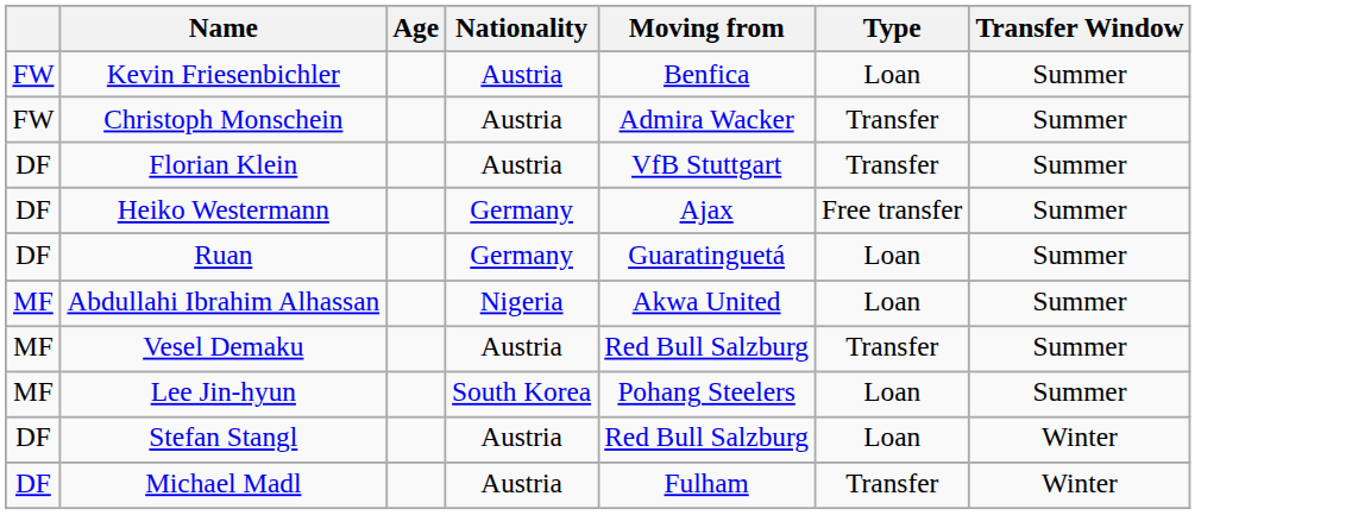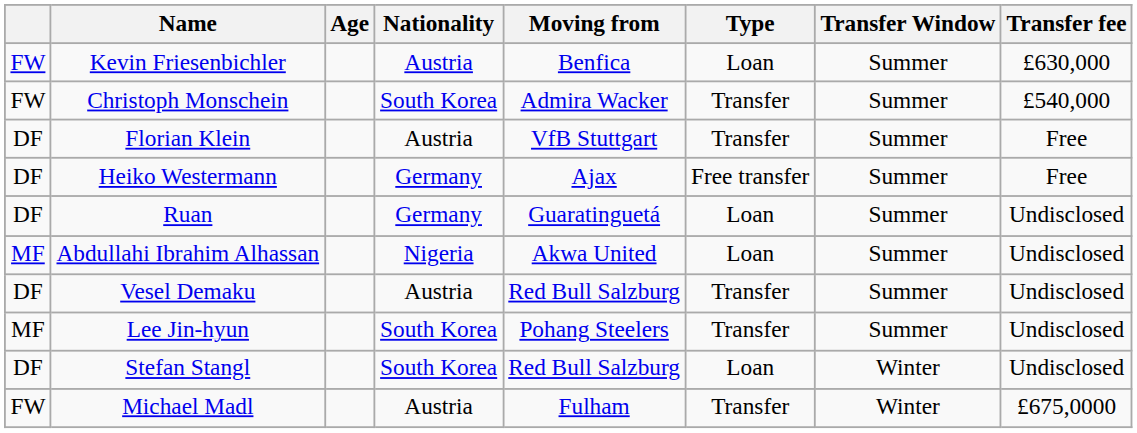 <table class="wikitable" Style="text-align: center;font-size:80%">
 <tr>
 <th></th>
 <th>Name</th>
 <th>Age</th>
 <th>Nationality</th>
 <th>Moving from</th>
 <th>Type</th>
 <th>Transfer Window</th>
+<th>Transfer fee</th>
 </tr>
 <tr>
 <td><a href='#'>FW</a></td>
 <td><a href='#'>Kevin Friesenbichler</a></td>
 <td></td>
 <td> <a href='#'>Austria</a></td>
 <td> <a href='#'>Benfica</a></td>
 <td>Loan</td>
 <td>Summer</td>
+<td>£630,000</td>
 </tr>
 <tr>
 <td>FW</td>
 <td><a href='#'>Christoph Monschein</a></td>
 <td></td>
-<td> Austria</td>
+<td> <a href='#'>South Korea</a></td>
 <td><a href='#'>Admira Wacker</a></td>
 <td>Transfer</td>
 <td>Summer</td>
+<td>£540,000</td>
 </tr>
 <tr>
 <td>DF</td>
 <td><a href='#'>Florian Klein</a></td>
 <td></td>
 <td> Austria</td>
 <td> <a href='#'>VfB Stuttgart</a></td>
 <td>Transfer</td>
 <td>Summer</td>
+<td>Free</td>
 </tr>
 <tr>
 <td>DF</td>
 <td><a href='#'>Heiko Westermann</a></td>
 <td></td>
 <td> <a href='#'>Germany</a></td>
 <td> <a href='#'>Ajax</a></td>
 <td>Free transfer</td>
 <td>Summer</td>
+<td>Free</td>
 </tr>
 <tr>
 <td>DF</td>
 <td><a href='#'>Ruan</a></td>
 <td></td>
 <td> <a href='#'>Germany</a></td>
 <td> <a href='#'>Guaratinguetá</a></td>
 <td>Loan</td>
 <td>Summer</td>
+<td>Undisclosed</td>
 </tr>
 <tr>
 <td><a href='#'>MF</a></td>
 <td><a href='#'>Abdullahi Ibrahim Alhassan</a></td>
 <td></td>
 <td> <a href='#'>Nigeria</a></td>
 <td> <a href='#'>Akwa United</a></td>
 <td>Loan</td>
 <td>Summer</td>
+<td>Undisclosed</td>
 </tr>
 <tr>
-<td>MF</td>
+<td>DF</td>
 <td><a href='#'>Vesel Demaku</a></td>
 <td></td>
 <td> Austria</td>
 <td><a href='#'>Red Bull Salzburg</a></td>
 <td>Transfer</td>
 <td>Summer</td>
+<td>Undisclosed</td>
 </tr>
 <tr>
 <td>MF</td>
 <td><a href='#'>Lee Jin-hyun</a></td>
 <td></td>
 <td> <a href='#'>South Korea</a></td>
 <td> <a href='#'>Pohang Steelers</a></td>
-<td>Loan</td>
+<td>Transfer</td>
 <td>Summer</td>
+<td>Undisclosed</td>
 </tr>
 <tr>
 <td>DF</td>
 <td><a href='#'>Stefan Stangl</a></td>
 <td></td>
-<td> Austria</td>
+<td> <a href='#'>South Korea</a></td>
 <td><a href='#'>Red Bull Salzburg</a></td>
 <td>Loan</td>
 <td>Winter</td>
+<td>Undisclosed</td>
 </tr>
 <tr>
-<td><a href='#'>DF</a></td>
+<td>FW</td>
 <td><a href='#'>Michael Madl</a></td>
 <td></td>
 <td> Austria</td>
 <td> <a href='#'>Fulham</a></td>
 <td>Transfer</td>
 <td>Winter</td>
+<td>£675,0000</td>
 </tr>
 </table>
